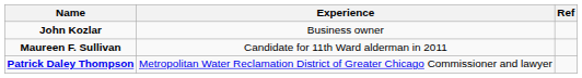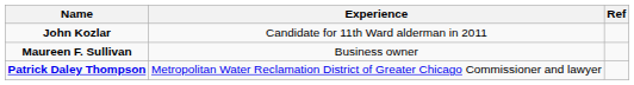 <table class="wikitable" style="text-align:center">
 <tr>
 <th>Name</th>
 <th>Experience</th>
 <th>Ref</th>
 </tr>
 <tr>
 <td><strong>John Kozlar</strong></td>
-<td>Business owner</td>
+<td>Candidate for 11th Ward alderman in 2011</td>
 <td></td>
 </tr>
 <tr>
 <td><strong>Maureen F. Sullivan</strong></td>
-<td>Candidate for 11th Ward alderman in 2011</td>
+<td>Business owner</td>
 <td></td>
 </tr>
 <tr>
 <td><strong><a href='#'>Patrick Daley Thompson</a></strong></td>
 <td><a href='#'>Metropolitan Water Reclamation District of Greater Chicago</a> Commissioner and lawyer</td>
 <td></td>
 </tr>
 </table>
